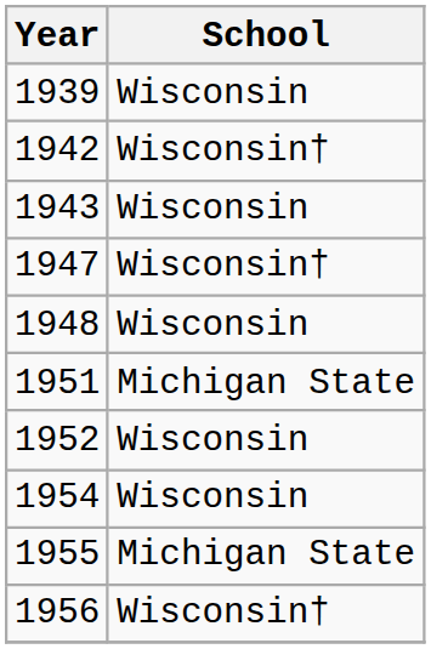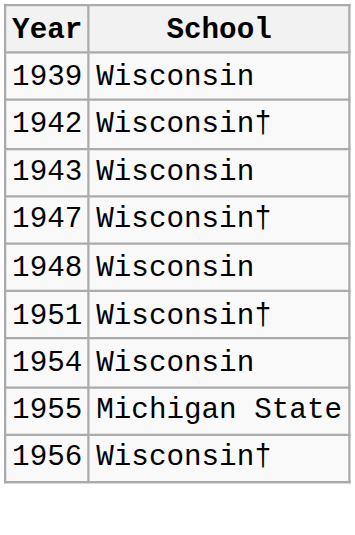 <table class="wikitable">
 <tr>
 <th>Year</th>
 <th>School</th>
 </tr>
 <tr>
 <td>1939</td>
 <td>Wisconsin</td>
 </tr>
 <tr>
 <td>1942</td>
 <td>Wisconsin†</td>
 </tr>
 <tr>
 <td>1943</td>
 <td>Wisconsin</td>
 </tr>
 <tr>
 <td>1947</td>
 <td>Wisconsin†</td>
 </tr>
 <tr>
 <td>1948</td>
 <td>Wisconsin</td>
 </tr>
 <tr>
 <td>1951</td>
-<td>Michigan State</td>
-</tr>
-<tr>
-<td>1952</td>
-<td>Wisconsin</td>
+<td>Wisconsin†</td>
 </tr>
 <tr>
 <td>1954</td>
 <td>Wisconsin</td>
 </tr>
 <tr>
 <td>1955</td>
 <td>Michigan State</td>
 </tr>
 <tr>
 <td>1956</td>
 <td>Wisconsin†</td>
 </tr>
 <tr>
 </tr>
 </table>
